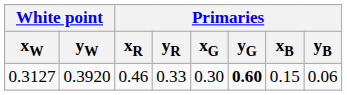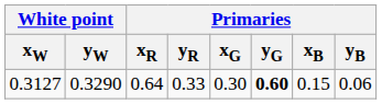 <table class="wikitable">
 <tr>
 <th colspan="2"><a href='#'>White point</a></th>
 <th colspan="6"><a href='#'>Primaries</a></th>
 </tr>
 <tr>
 <th>x<sub>W</sub></th>
 <th>y<sub>W</sub></th>
 <th>x<sub>R</sub></th>
 <th>y<sub>R</sub></th>
 <th>x<sub>G</sub></th>
 <th>y<sub>G</sub></th>
 <th>x<sub>B</sub></th>
 <th>y<sub>B</sub></th>
 </tr>
 <tr>
 <td>0.3127</td>
-<td>0.3920</td>
-<td>0.46</td>
+<td>0.3290</td>
+<td>0.64</td>
 <td>0.33</td>
 <td>0.30</td>
 <td><strong>0.60</strong></td>
 <td>0.15</td>
 <td>0.06</td>
 </tr>
 </table>
